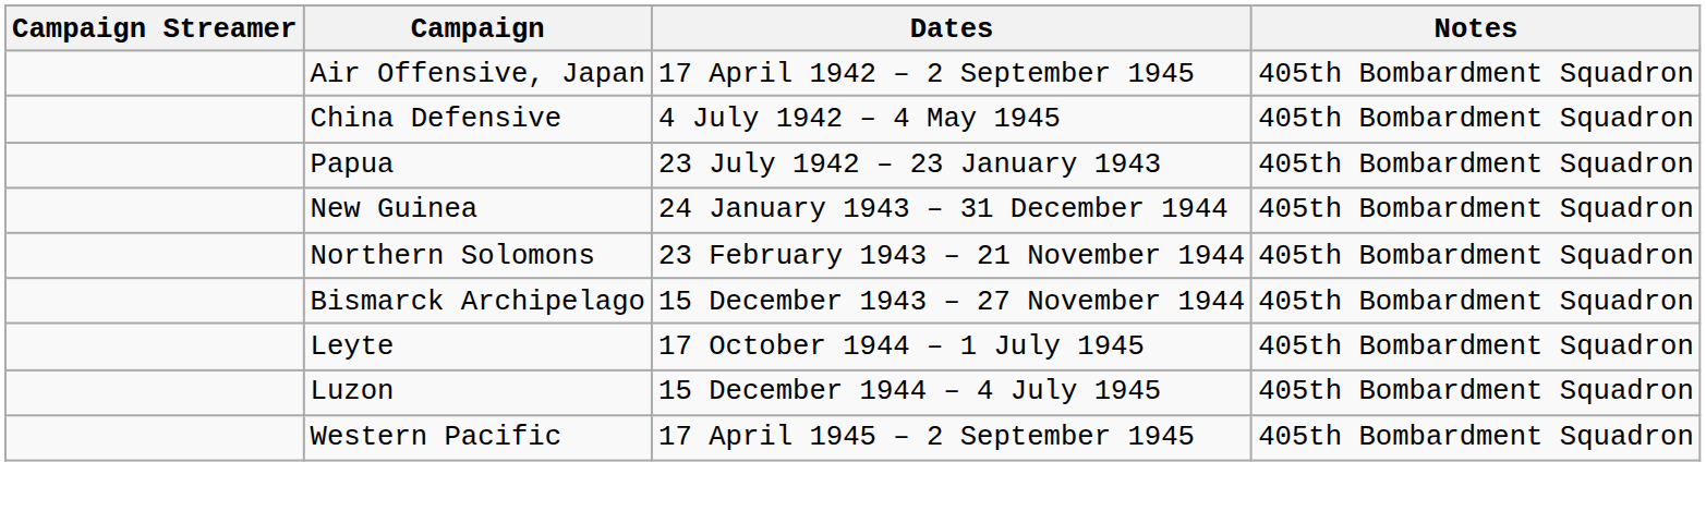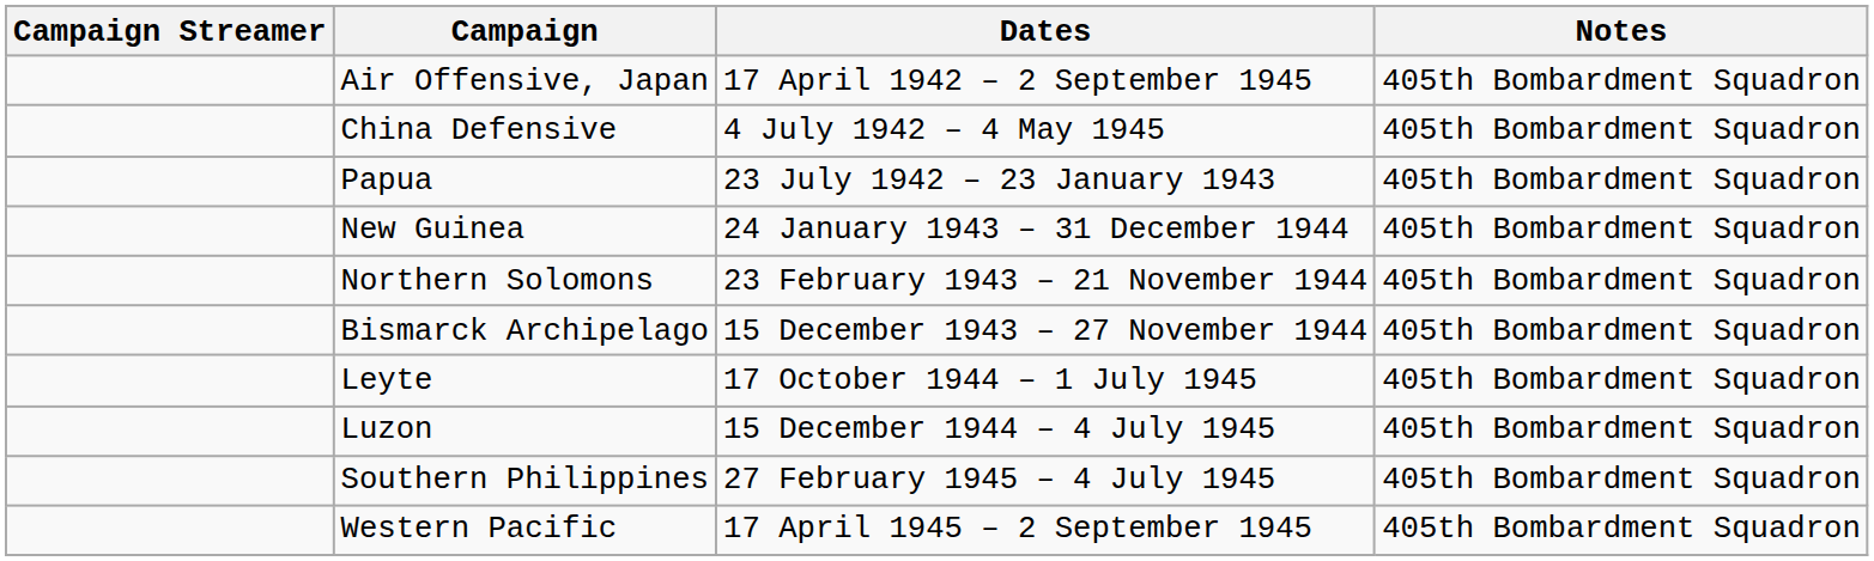 <table class="wikitable">
 <tr style="background:#efefef;">
 <th>Campaign Streamer</th>
 <th>Campaign</th>
 <th>Dates</th>
 <th>Notes</th>
 </tr>
 <tr>
 <td></td>
 <td>Air Offensive, Japan</td>
 <td>17 April 1942 – 2 September 1945</td>
 <td>405th Bombardment Squadron</td>
 </tr>
 <tr>
 <td></td>
 <td>China Defensive</td>
 <td>4 July 1942 – 4 May 1945</td>
 <td>405th Bombardment Squadron</td>
 </tr>
 <tr>
 <td></td>
 <td>Papua</td>
 <td>23 July 1942 – 23 January 1943</td>
 <td>405th Bombardment Squadron</td>
 </tr>
 <tr>
 <td></td>
 <td>New Guinea</td>
 <td>24 January 1943 – 31 December 1944</td>
 <td>405th Bombardment Squadron</td>
 </tr>
 <tr>
 <td></td>
 <td>Northern Solomons</td>
 <td>23 February 1943 – 21 November 1944</td>
 <td>405th Bombardment Squadron</td>
 </tr>
 <tr>
 <td></td>
 <td>Bismarck Archipelago</td>
 <td>15 December 1943 – 27 November 1944</td>
 <td>405th Bombardment Squadron</td>
 </tr>
 <tr>
 <td></td>
 <td>Leyte</td>
 <td>17 October 1944 – 1 July 1945</td>
 <td>405th Bombardment Squadron</td>
 </tr>
 <tr>
 <td></td>
 <td>Luzon</td>
 <td>15 December 1944 – 4 July 1945</td>
 <td>405th Bombardment Squadron</td>
 </tr>
 <tr>
 <td></td>
+<td>Southern Philippines</td>
+<td>27 February 1945 – 4 July 1945</td>
+<td>405th Bombardment Squadron</td>
+</tr>
+<tr>
+<td></td>
 <td>Western Pacific</td>
 <td>17 April 1945 – 2 September 1945</td>
 <td>405th Bombardment Squadron</td>
 </tr>
 </table>
